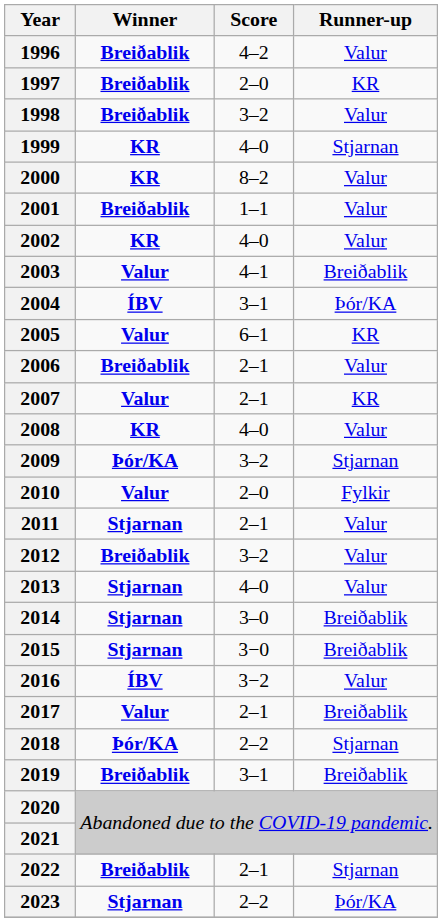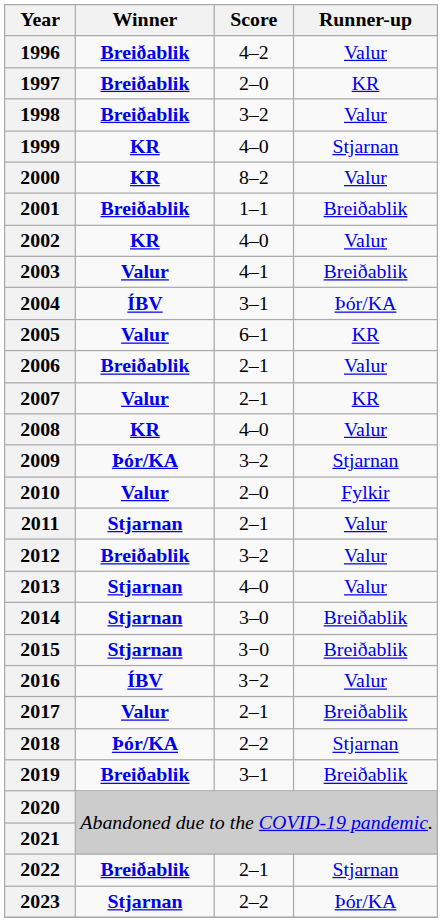 <table class="wikitable" style="text-align:center;">
 <tr>
 <th style="width:50px;"  scope="col">Year</th>
 <th scope="col">Winner</th>
 <th scope="col">Score</th>
 <th scope="col">Runner-up</th>
 </tr>
 <tr>
 <th scope="row">1996</th>
 <td><a href='#'><strong>Breiðablik</strong></a></td>
 <td>4–2</td>
 <td><a href='#'>Valur</a></td>
 </tr>
 <tr>
 <th scope="row">1997</th>
 <td><a href='#'><strong>Breiðablik</strong></a></td>
 <td>2–0</td>
 <td><a href='#'>KR</a></td>
 </tr>
 <tr>
 <th scope="row">1998</th>
 <td><a href='#'><strong>Breiðablik</strong></a></td>
 <td>3–2</td>
 <td><a href='#'>Valur</a></td>
 </tr>
 <tr>
 <th scope="row">1999</th>
 <td><strong><a href='#'>KR</a></strong></td>
 <td>4–0</td>
 <td><a href='#'>Stjarnan</a></td>
 </tr>
 <tr>
 <th scope="row">2000</th>
 <td><strong><a href='#'>KR</a></strong></td>
 <td>8–2</td>
 <td><a href='#'>Valur</a></td>
 </tr>
 <tr>
 <th scope="row">2001</th>
 <td><strong><a href='#'>Breiðablik</a></strong></td>
 <td>1–1<br></td>
-<td><a href='#'>Valur</a></td>
+<td><a href='#'>Breiðablik</a></td>
 </tr>
 <tr>
 <th scope="row">2002</th>
 <td><strong><a href='#'>KR</a></strong></td>
 <td>4–0</td>
 <td><a href='#'>Valur</a></td>
 </tr>
 <tr>
 <th scope="row">2003</th>
 <td><strong><a href='#'>Valur</a></strong></td>
 <td>4–1</td>
 <td><a href='#'>Breiðablik</a></td>
 </tr>
 <tr>
 <th scope="row">2004</th>
 <td><strong><a href='#'>ÍBV</a></strong></td>
 <td>3–1</td>
 <td><a href='#'>Þór/KA</a></td>
 </tr>
 <tr>
 <th scope="row">2005</th>
 <td><strong><a href='#'>Valur</a></strong></td>
 <td>6–1</td>
 <td><a href='#'>KR</a></td>
 </tr>
 <tr>
 <th scope="row">2006</th>
 <td><strong><a href='#'>Breiðablik</a></strong></td>
 <td>2–1</td>
 <td><a href='#'>Valur</a></td>
 </tr>
 <tr>
 <th scope="row">2007</th>
 <td><strong><a href='#'>Valur</a></strong></td>
 <td>2–1</td>
 <td><a href='#'>KR</a></td>
 </tr>
 <tr>
 <th scope="row">2008</th>
 <td><strong><a href='#'>KR</a></strong></td>
 <td>4–0</td>
 <td><a href='#'>Valur</a></td>
 </tr>
 <tr>
 <th scope="row">2009</th>
 <td><strong><a href='#'>Þór/KA</a></strong></td>
 <td>3–2</td>
 <td><a href='#'>Stjarnan</a></td>
 </tr>
 <tr>
 <th scope="row">2010</th>
 <td><strong><a href='#'>Valur</a></strong></td>
 <td>2–0</td>
 <td><a href='#'>Fylkir</a></td>
 </tr>
 <tr>
 <th scope="row">2011</th>
 <td><strong><a href='#'>Stjarnan</a></strong></td>
 <td>2–1</td>
 <td><a href='#'>Valur</a></td>
 </tr>
 <tr>
 <th scope="row">2012</th>
 <td><strong><a href='#'>Breiðablik</a></strong></td>
 <td>3–2</td>
 <td><a href='#'>Valur</a></td>
 </tr>
 <tr>
 <th scope="row">2013</th>
 <td><strong><a href='#'>Stjarnan</a></strong></td>
 <td>4–0</td>
 <td><a href='#'>Valur</a></td>
 </tr>
 <tr>
 <th scope="row">2014</th>
 <td><strong><a href='#'>Stjarnan</a></strong></td>
 <td>3–0</td>
 <td><a href='#'>Breiðablik</a></td>
 </tr>
 <tr>
 <th scope="row">2015</th>
 <td><strong><a href='#'>Stjarnan</a></strong></td>
 <td>3−0</td>
 <td><a href='#'>Breiðablik</a></td>
 </tr>
 <tr>
 <th scope="row">2016</th>
 <td><strong><a href='#'>ÍBV</a></strong></td>
 <td>3−2</td>
 <td><a href='#'>Valur</a></td>
 </tr>
 <tr>
 <th scope="row">2017</th>
 <td><strong><a href='#'>Valur</a></strong></td>
 <td>2–1</td>
 <td><a href='#'>Breiðablik</a></td>
 </tr>
 <tr>
 <th scope="row">2018</th>
 <td><strong><a href='#'>Þór/KA</a></strong></td>
 <td>2–2<br></td>
 <td><a href='#'>Stjarnan</a></td>
 </tr>
 <tr>
 <th scope="row">2019</th>
 <td><strong><a href='#'>Breiðablik</a></strong></td>
 <td>3–1</td>
 <td><a href='#'>Breiðablik</a></td>
 </tr>
 <tr>
 <th scope="row">2020</th>
 <td rowspan=2 colspan=3 style="background-color:#ccc;"><em>Abandoned due to the <a href='#'>COVID-19 pandemic</a>.</em></td>
 </tr>
 <tr>
 <th scope="row">2021</th>
 </tr>
 <tr>
 <th scope="row">2022</th>
 <td><strong><a href='#'>Breiðablik</a></strong></td>
 <td>2–1</td>
 <td><a href='#'>Stjarnan</a></td>
 </tr>
 <tr>
 <th scope="row">2023</th>
 <td><strong><a href='#'>Stjarnan</a></strong></td>
 <td>2–2<br></td>
 <td><a href='#'>Þór/KA</a></td>
 </tr>
 <tr>
 </tr>
 </table>
